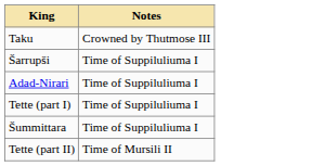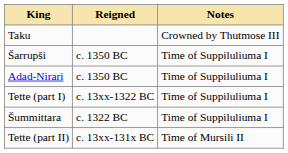 <table class="nowraplinks" cellspacing="0" cellpadding="4" rules="all" style="background:#fbfbfb; border-style: solid; border-width: 1px; font-size:90%; empty-cells:show; border-collapse:collapse">
 <tr style="background:#f6e6ae;">
 <th>King</th>
+<th>Reigned</th>
 <th>Notes</th>
 </tr>
 <tr>
 <td>Taku</td>
+<td></td>
 <td>Crowned by Thutmose III</td>
 </tr>
 <tr>
 <td>Šarrupši</td>
+<td>c. 1350 BC</td>
 <td>Time of Suppiluliuma I</td>
 </tr>
 <tr>
 <td><a href='#'>Adad-Nirari</a></td>
+<td>c. 1350 BC</td>
 <td>Time of Suppiluliuma I</td>
 </tr>
 <tr>
 <td>Tette (part I)</td>
+<td>c. 13xx-1322 BC</td>
 <td>Time of Suppiluliuma I</td>
 </tr>
 <tr>
 <td>Šummittara</td>
+<td>c. 1322 BC</td>
 <td>Time of Suppiluliuma I</td>
 </tr>
 <tr>
 <td>Tette (part II)</td>
+<td>c. 13xx-131x BC</td>
 <td>Time of Mursili II</td>
 </tr>
 </table>
